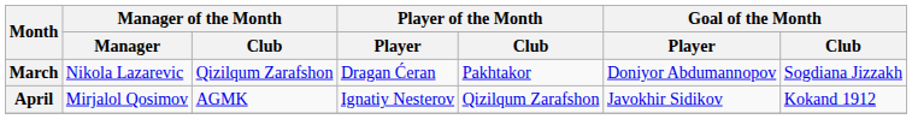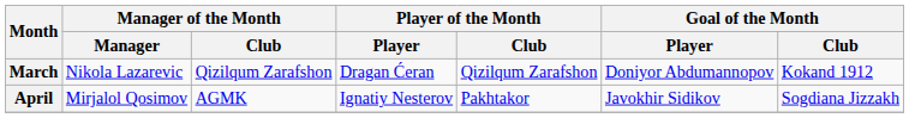 <table class="wikitable">
 <tr>
 <th rowspan="2">Month</th>
 <th colspan="2">Manager of the Month</th>
 <th colspan="2">Player of the Month</th>
 <th colspan="2">Goal of the Month</th>
 </tr>
 <tr>
 <th>Manager</th>
 <th>Club</th>
 <th>Player</th>
 <th>Club</th>
 <th>Player</th>
 <th>Club</th>
 </tr>
 <tr>
 <th>March</th>
 <td> <a href='#'>Nikola Lazarevic</a></td>
 <td><a href='#'>Qizilqum Zarafshon</a></td>
 <td> <a href='#'>Dragan Ćeran</a></td>
-<td><a href='#'>Pakhtakor</a></td>
+<td><a href='#'>Qizilqum Zarafshon</a></td>
 <td> <a href='#'>Doniyor Abdumannopov</a></td>
-<td><a href='#'>Sogdiana Jizzakh</a></td>
+<td><a href='#'>Kokand 1912</a></td>
 </tr>
 <tr>
 <th>April</th>
 <td> <a href='#'>Mirjalol Qosimov</a></td>
 <td><a href='#'>AGMK</a></td>
 <td> <a href='#'>Ignatiy Nesterov</a></td>
-<td><a href='#'>Qizilqum Zarafshon</a></td>
+<td><a href='#'>Pakhtakor</a></td>
 <td> <a href='#'>Javokhir Sidikov</a></td>
-<td><a href='#'>Kokand 1912</a></td>
+<td><a href='#'>Sogdiana Jizzakh</a></td>
 </tr>
 <tr>
 </tr>
 </table>
